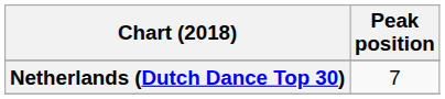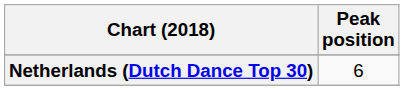 <table class="wikitable sortable plainrowheaders" style="text-align:center">
 <tr>
 <th>Chart (2018)</th>
 <th>Peak<br>position</th>
 </tr>
 <tr>
 </tr>
 <tr>
 </tr>
 <tr>
 </tr>
 <tr>
 </tr>
 <tr>
 </tr>
 <tr>
 <th scope="row">Netherlands (<a href='#'>Dutch Dance Top 30</a>)</th>
-<td>7</td>
+<td>6</td>
 </tr>
 <tr>
 </tr>
 <tr>
 </tr>
 </table>
